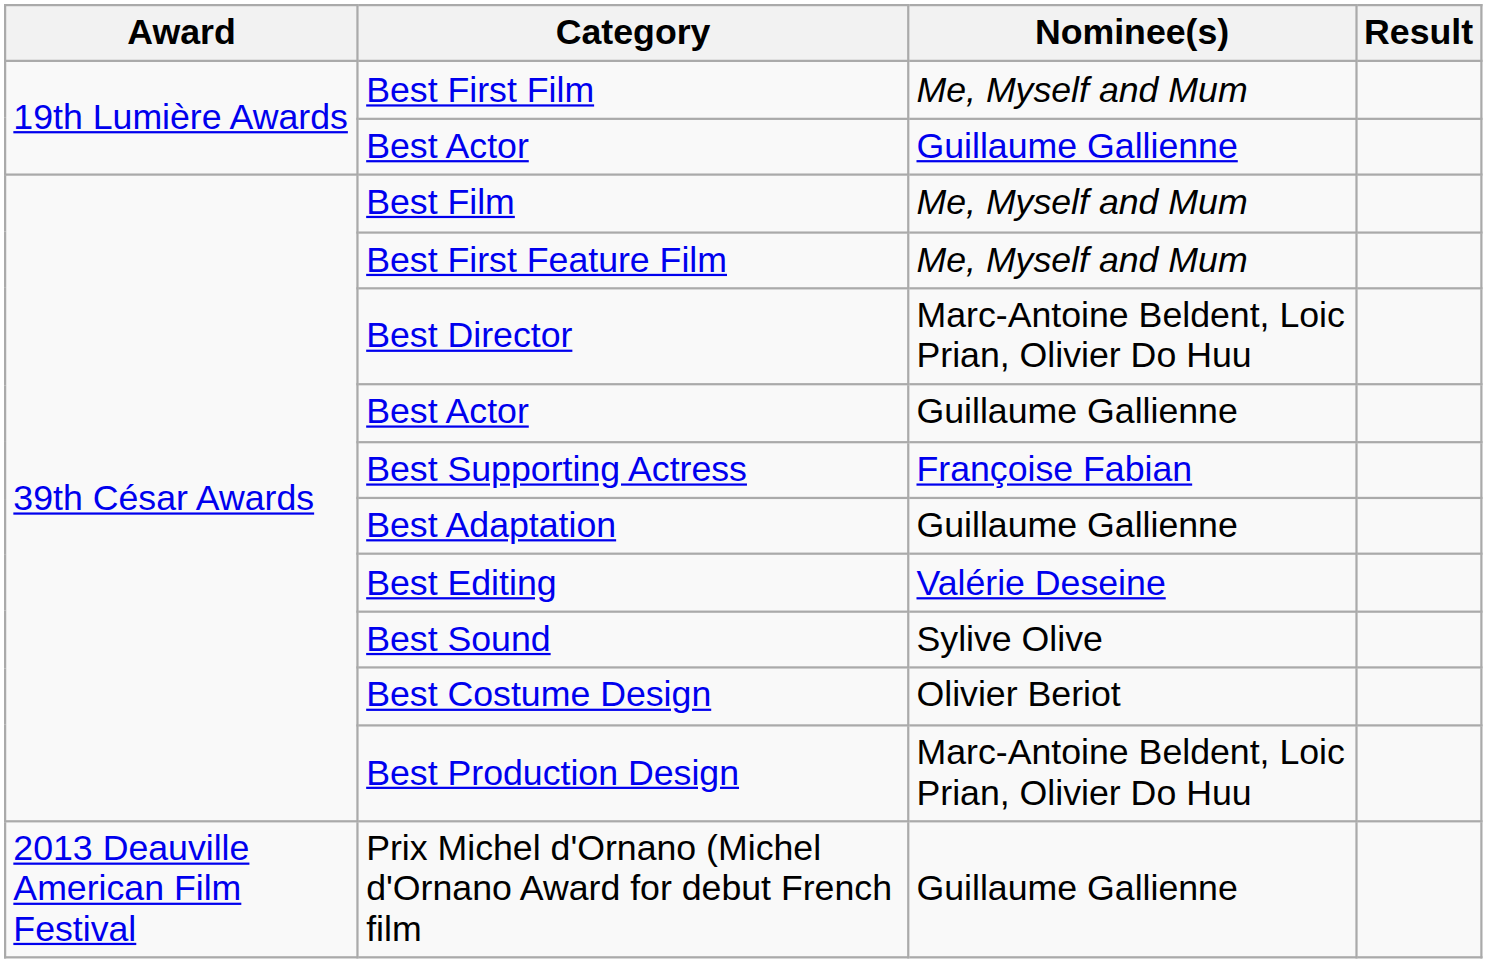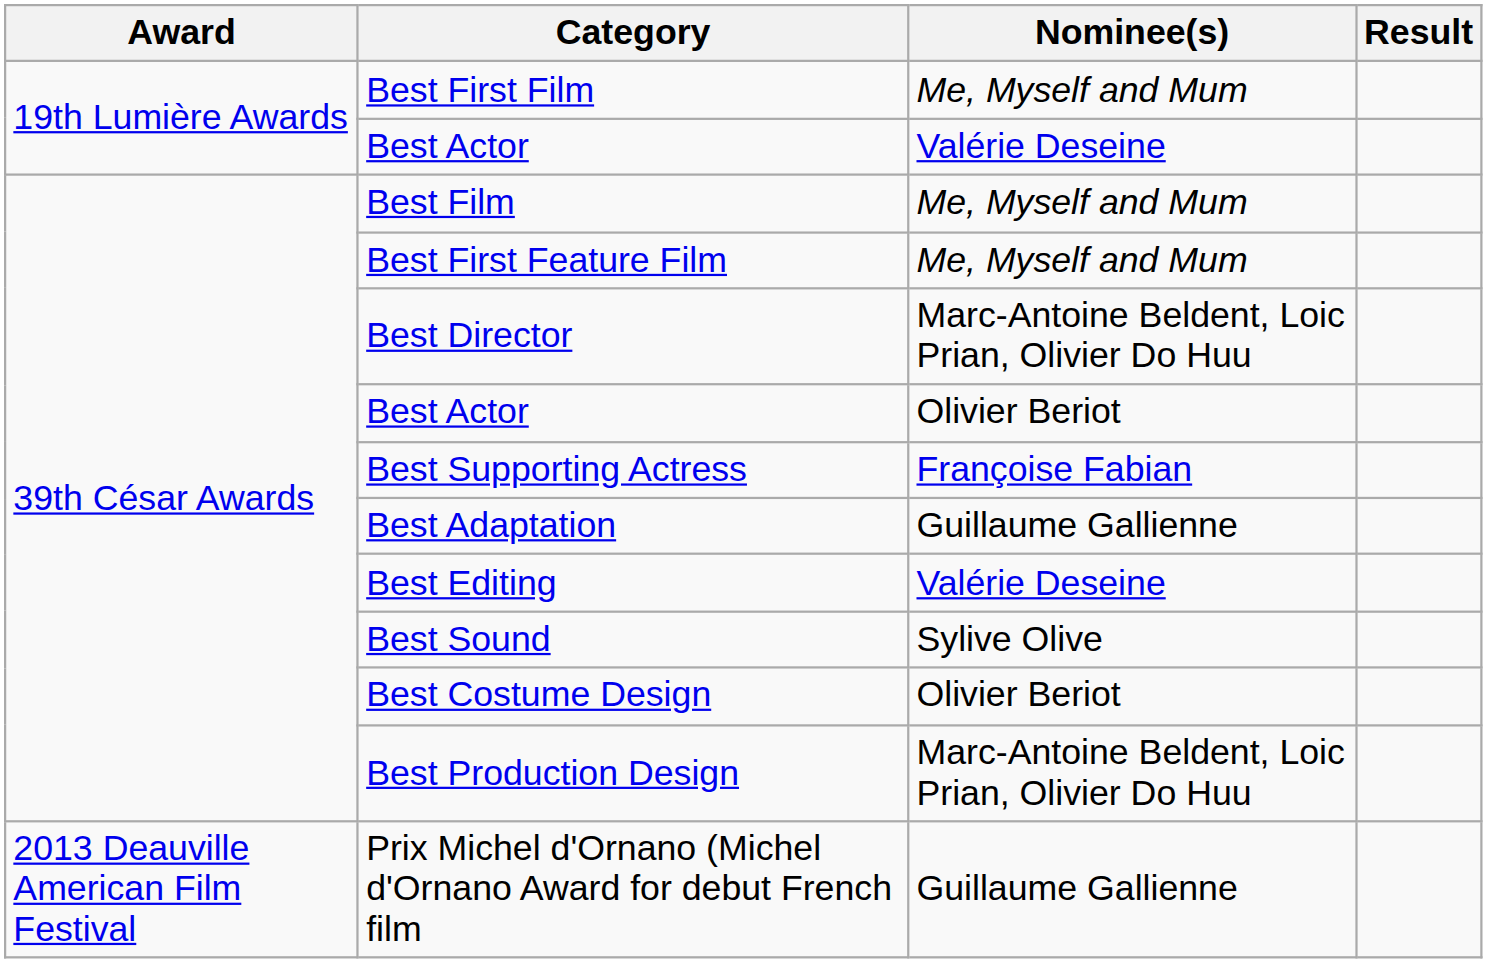 <table class="wikitable" width="75%">
 <tr>
 <th>Award</th>
 <th>Category</th>
 <th>Nominee(s)</th>
 <th>Result</th>
 </tr>
 <tr>
 <td rowspan=2><a href='#'>19th Lumière Awards</a></td>
 <td><a href='#'>Best First Film</a></td>
 <td><em>Me, Myself and Mum</em></td>
 <td></td>
 </tr>
 <tr>
 <td><a href='#'>Best Actor</a></td>
-<td><a href='#'>Guillaume Gallienne</a></td>
+<td><a href='#'>Valérie Deseine</a></td>
 <td></td>
 </tr>
 <tr>
 <td rowspan=10><a href='#'>39th César Awards</a></td>
 <td><a href='#'>Best Film</a></td>
 <td><em>Me, Myself and Mum</em></td>
 <td></td>
 </tr>
 <tr>
 <td><a href='#'>Best First Feature Film</a></td>
 <td><em>Me, Myself and Mum</em></td>
 <td></td>
 </tr>
 <tr>
 <td><a href='#'>Best Director</a></td>
 <td>Marc-Antoine Beldent, Loic Prian, Olivier Do Huu</td>
 <td></td>
 </tr>
 <tr>
 <td><a href='#'>Best Actor</a></td>
-<td>Guillaume Gallienne</td>
+<td>Olivier Beriot</td>
 <td></td>
 </tr>
 <tr>
 <td><a href='#'>Best Supporting Actress</a></td>
 <td><a href='#'>Françoise Fabian</a></td>
 <td></td>
 </tr>
 <tr>
 <td><a href='#'>Best Adaptation</a></td>
 <td>Guillaume Gallienne</td>
 <td></td>
 </tr>
 <tr>
 <td><a href='#'>Best Editing</a></td>
 <td><a href='#'>Valérie Deseine</a></td>
 <td></td>
 </tr>
 <tr>
 <td><a href='#'>Best Sound</a></td>
 <td>Sylive Olive</td>
 <td></td>
 </tr>
 <tr>
 <td><a href='#'>Best Costume Design</a></td>
 <td>Olivier Beriot</td>
 <td></td>
 </tr>
 <tr>
 <td><a href='#'>Best Production Design</a></td>
 <td>Marc-Antoine Beldent, Loic Prian, Olivier Do Huu</td>
 <td></td>
 </tr>
 <tr>
 <td><a href='#'>2013 Deauville American Film Festival</a></td>
 <td>Prix Michel d'Ornano (Michel d'Ornano Award for debut French film</td>
 <td>Guillaume Gallienne</td>
 <td></td>
 </tr>
 </table>
